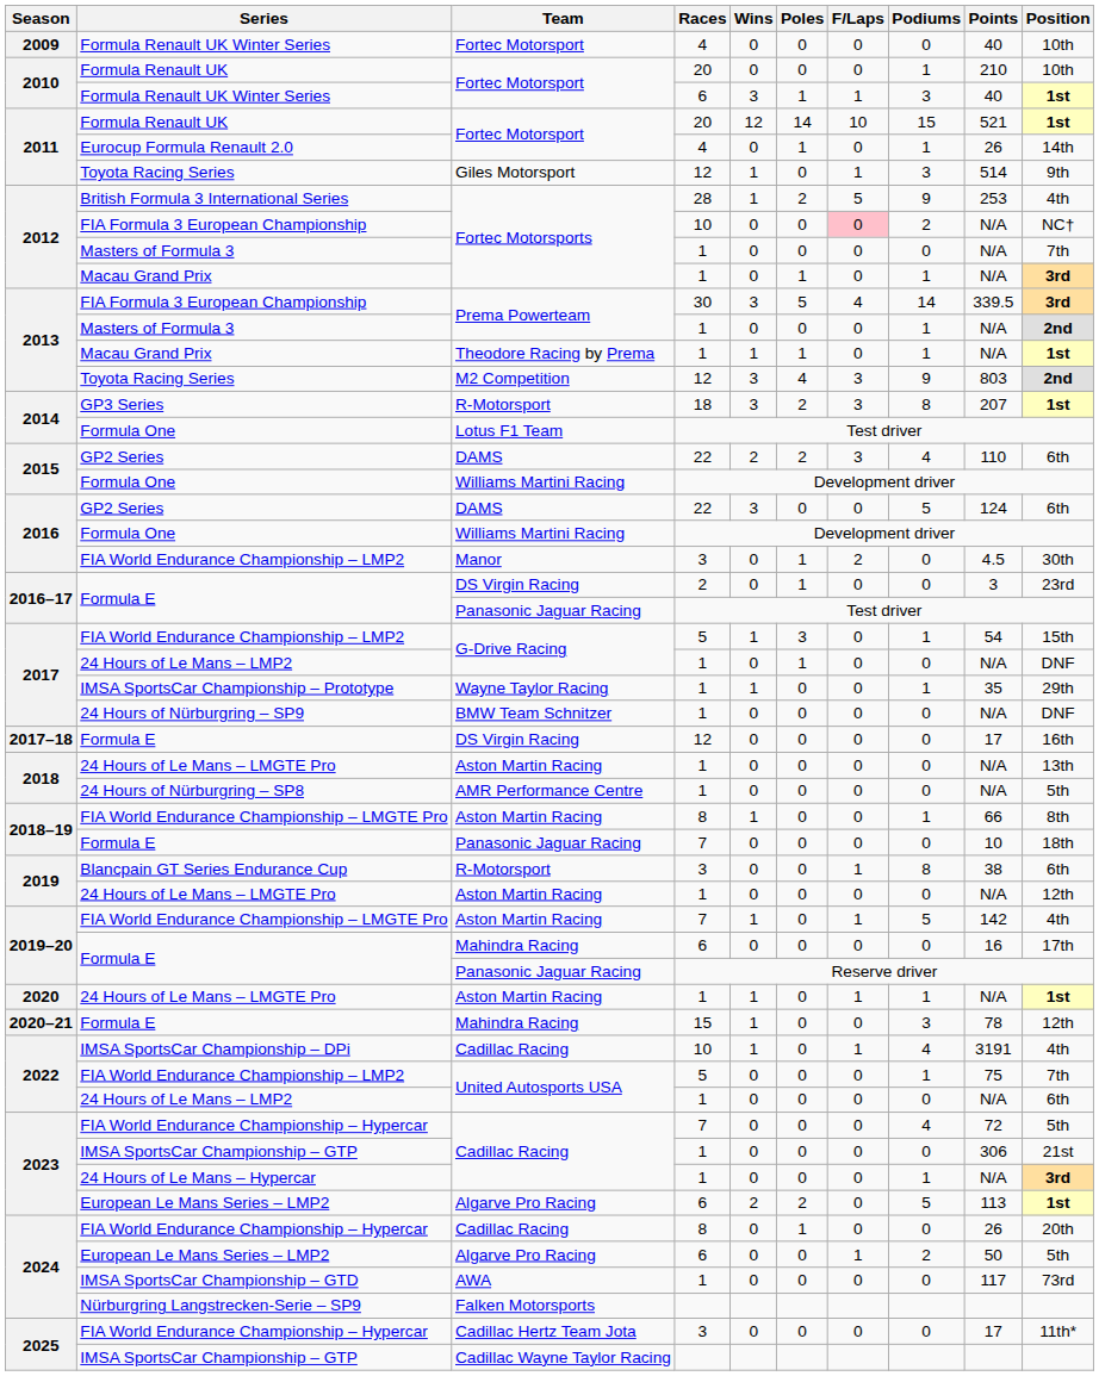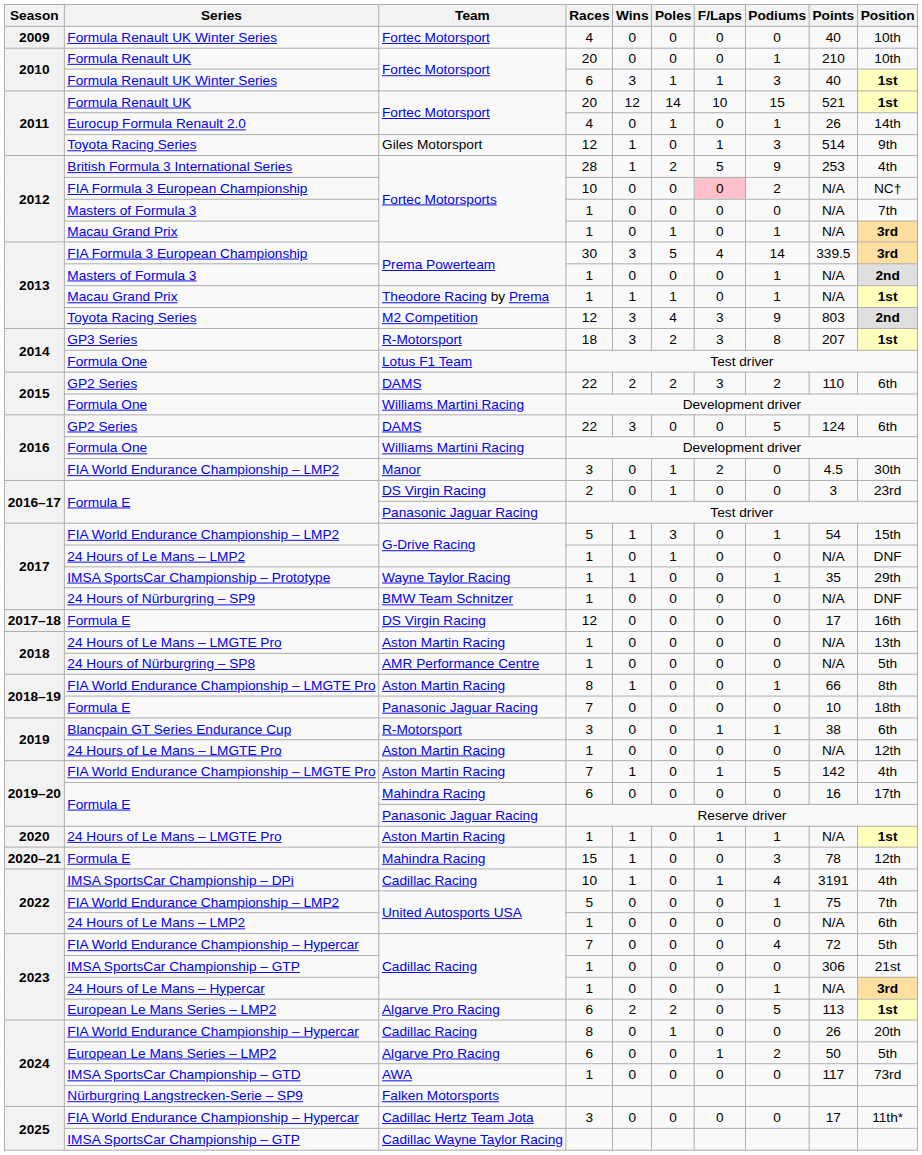 <table class="wikitable" style="font-size: 90%; text-align:center">
 <tr>
 <th>Season</th>
 <th>Series</th>
 <th>Team</th>
 <th>Races</th>
 <th>Wins</th>
 <th>Poles</th>
 <th>F/Laps</th>
 <th>Podiums</th>
 <th>Points</th>
 <th>Position</th>
 </tr>
 <tr>
 <th>2009</th>
 <td align=left><a href='#'>Formula Renault UK Winter Series</a></td>
 <td align=left><a href='#'>Fortec Motorsport</a></td>
 <td>4</td>
 <td>0</td>
 <td>0</td>
 <td>0</td>
 <td>0</td>
 <td>40</td>
 <td>10th</td>
 </tr>
 <tr>
 <th rowspan=2>2010</th>
 <td align=left><a href='#'>Formula Renault UK</a></td>
 <td align=left rowspan=2><a href='#'>Fortec Motorsport</a></td>
 <td>20</td>
 <td>0</td>
 <td>0</td>
 <td>0</td>
 <td>1</td>
 <td>210</td>
 <td>10th</td>
 </tr>
 <tr>
 <td align=left><a href='#'>Formula Renault UK Winter Series</a></td>
 <td>6</td>
 <td>3</td>
 <td>1</td>
 <td>1</td>
 <td>3</td>
 <td>40</td>
 <td style="background:#FFFFBF;"><strong>1st</strong></td>
 </tr>
 <tr>
 <th rowspan=3>2011</th>
 <td align=left><a href='#'>Formula Renault UK</a></td>
 <td align=left rowspan=2><a href='#'>Fortec Motorsport</a></td>
 <td>20</td>
 <td>12</td>
 <td>14</td>
 <td>10</td>
 <td>15</td>
 <td>521</td>
 <td style="background:#FFFFBF;"><strong>1st</strong></td>
 </tr>
 <tr>
 <td align=left><a href='#'>Eurocup Formula Renault 2.0</a></td>
 <td>4</td>
 <td>0</td>
 <td>1</td>
 <td>0</td>
 <td>1</td>
 <td>26</td>
 <td>14th</td>
 </tr>
 <tr>
 <td align=left><a href='#'>Toyota Racing Series</a></td>
 <td align=left>Giles Motorsport</td>
 <td>12</td>
 <td>1</td>
 <td>0</td>
 <td>1</td>
 <td>3</td>
 <td>514</td>
 <td>9th</td>
 </tr>
 <tr>
 <th rowspan=4>2012</th>
 <td align=left><a href='#'>British Formula 3 International Series</a></td>
 <td align=left rowspan=4><a href='#'>Fortec Motorsports</a></td>
 <td>28</td>
 <td>1</td>
 <td>2</td>
 <td>5</td>
 <td>9</td>
 <td>253</td>
 <td>4th</td>
 </tr>
 <tr>
 <td align=left><a href='#'>FIA Formula 3 European Championship</a></td>
 <td>10</td>
 <td>0</td>
 <td>0</td>
 <td style="background: pink;">0</td>
 <td>2</td>
 <td>N/A</td>
 <td>NC†</td>
 </tr>
 <tr>
 <td align=left><a href='#'>Masters of Formula 3</a></td>
 <td>1</td>
 <td>0</td>
 <td>0</td>
 <td>0</td>
 <td>0</td>
 <td>N/A</td>
 <td>7th</td>
 </tr>
 <tr>
 <td align=left><a href='#'>Macau Grand Prix</a></td>
 <td>1</td>
 <td>0</td>
 <td>1</td>
 <td>0</td>
 <td>1</td>
 <td>N/A</td>
 <td style="background:#FFDF9F;"><strong>3rd</strong></td>
 </tr>
 <tr>
 <th rowspan=4>2013</th>
 <td align=left><a href='#'>FIA Formula 3 European Championship</a></td>
 <td align=left rowspan=2><a href='#'>Prema Powerteam</a></td>
 <td>30</td>
 <td>3</td>
 <td>5</td>
 <td>4</td>
 <td>14</td>
 <td>339.5</td>
 <td style="background:#FFDF9F;"><strong>3rd</strong></td>
 </tr>
 <tr>
 <td align=left><a href='#'>Masters of Formula 3</a></td>
 <td>1</td>
 <td>0</td>
 <td>0</td>
 <td>0</td>
 <td>1</td>
 <td>N/A</td>
 <td style="background:#DFDFDF;"><strong>2nd</strong></td>
 </tr>
 <tr>
 <td align=left><a href='#'>Macau Grand Prix</a></td>
 <td align=left><a href='#'>Theodore Racing</a> by <a href='#'>Prema</a></td>
 <td>1</td>
 <td>1</td>
 <td>1</td>
 <td>0</td>
 <td>1</td>
 <td>N/A</td>
 <td style="background:#FFFFBF;"><strong>1st</strong></td>
 </tr>
 <tr>
 <td align=left><a href='#'>Toyota Racing Series</a></td>
 <td align=left><a href='#'>M2 Competition</a></td>
 <td>12</td>
 <td>3</td>
 <td>4</td>
 <td>3</td>
 <td>9</td>
 <td>803</td>
 <td style="background:#DFDFDF;"><strong>2nd</strong></td>
 </tr>
 <tr>
 <th rowspan=2>2014</th>
 <td align=left><a href='#'>GP3 Series</a></td>
 <td align=left><a href='#'>R-Motorsport</a></td>
 <td>18</td>
 <td>3</td>
 <td>2</td>
 <td>3</td>
 <td>8</td>
 <td>207</td>
 <td style="background:#FFFFBF;"><strong>1st</strong></td>
 </tr>
 <tr>
 <td align=left><a href='#'>Formula One</a></td>
 <td align=left><a href='#'>Lotus F1 Team</a></td>
 <td colspan=7>Test driver</td>
 </tr>
 <tr>
 <th rowspan=2>2015</th>
 <td align=left><a href='#'>GP2 Series</a></td>
 <td align=left><a href='#'>DAMS</a></td>
 <td>22</td>
 <td>2</td>
 <td>2</td>
 <td>3</td>
-<td>4</td>
+<td>2</td>
 <td>110</td>
 <td>6th</td>
 </tr>
 <tr>
 <td align=left><a href='#'>Formula One</a></td>
 <td align=left><a href='#'>Williams Martini Racing</a></td>
 <td colspan=7>Development driver</td>
 </tr>
 <tr>
 <th rowspan=3>2016</th>
 <td align=left><a href='#'>GP2 Series</a></td>
 <td align=left><a href='#'>DAMS</a></td>
 <td>22</td>
 <td>3</td>
 <td>0</td>
 <td>0</td>
 <td>5</td>
 <td>124</td>
 <td>6th</td>
 </tr>
 <tr>
 <td align=left><a href='#'>Formula One</a></td>
 <td align=left><a href='#'>Williams Martini Racing</a></td>
 <td colspan=7>Development driver</td>
 </tr>
 <tr>
 <td align=left><a href='#'>FIA World Endurance Championship – LMP2</a></td>
 <td align=left><a href='#'>Manor</a></td>
 <td>3</td>
 <td>0</td>
 <td>1</td>
 <td>2</td>
 <td>0</td>
 <td>4.5</td>
 <td>30th</td>
 </tr>
 <tr>
 <th rowspan=2>2016–17</th>
 <td rowspan=2 align=left><a href='#'>Formula E</a></td>
 <td align=left><a href='#'>DS Virgin Racing</a></td>
 <td>2</td>
 <td>0</td>
 <td>1</td>
 <td>0</td>
 <td>0</td>
 <td>3</td>
 <td>23rd</td>
 </tr>
 <tr>
 <td align=left><a href='#'>Panasonic Jaguar Racing</a></td>
 <td colspan=7>Test driver</td>
 </tr>
 <tr>
 <th rowspan="4">2017</th>
 <td align=left><a href='#'>FIA World Endurance Championship – LMP2</a></td>
 <td align=left rowspan=2><a href='#'>G-Drive Racing</a></td>
 <td>5</td>
 <td>1</td>
 <td>3</td>
 <td>0</td>
 <td>1</td>
 <td>54</td>
 <td>15th</td>
 </tr>
 <tr>
 <td align=left><a href='#'>24 Hours of Le Mans – LMP2</a></td>
 <td>1</td>
 <td>0</td>
 <td>1</td>
 <td>0</td>
 <td>0</td>
 <td>N/A</td>
 <td>DNF</td>
 </tr>
 <tr>
 <td align="left"><a href='#'>IMSA SportsCar Championship – Prototype</a></td>
 <td align="left"><a href='#'>Wayne Taylor Racing</a></td>
 <td>1</td>
 <td>1</td>
 <td>0</td>
 <td>0</td>
 <td>1</td>
 <td>35</td>
 <td>29th</td>
 </tr>
 <tr>
 <td align=left><a href='#'>24 Hours of Nürburgring – SP9</a></td>
 <td align=left><a href='#'>BMW Team Schnitzer</a></td>
 <td>1</td>
 <td>0</td>
 <td>0</td>
 <td>0</td>
 <td>0</td>
 <td>N/A</td>
 <td>DNF</td>
 </tr>
 <tr>
 <th>2017–18</th>
 <td align=left><a href='#'>Formula E</a></td>
 <td align=left><a href='#'>DS Virgin Racing</a></td>
 <td>12</td>
 <td>0</td>
 <td>0</td>
 <td>0</td>
 <td>0</td>
 <td>17</td>
 <td>16th</td>
 </tr>
 <tr>
 <th rowspan="2">2018</th>
 <td align=left><a href='#'>24 Hours of Le Mans – LMGTE Pro</a></td>
 <td align=left><a href='#'>Aston Martin Racing</a></td>
 <td>1</td>
 <td>0</td>
 <td>0</td>
 <td>0</td>
 <td>0</td>
 <td>N/A</td>
 <td>13th</td>
 </tr>
 <tr>
 <td align=left><a href='#'>24 Hours of Nürburgring – SP8</a></td>
 <td align=left><a href='#'>AMR Performance Centre</a></td>
 <td>1</td>
 <td>0</td>
 <td>0</td>
 <td>0</td>
 <td>0</td>
 <td>N/A</td>
 <td>5th</td>
 </tr>
 <tr>
 <th rowspan=2>2018–19</th>
 <td align=left><a href='#'>FIA World Endurance Championship – LMGTE Pro</a></td>
 <td align=left><a href='#'>Aston Martin Racing</a></td>
 <td>8</td>
 <td>1</td>
 <td>0</td>
 <td>0</td>
 <td>1</td>
 <td>66</td>
 <td>8th</td>
 </tr>
 <tr>
 <td align=left><a href='#'>Formula E</a></td>
 <td align=left><a href='#'>Panasonic Jaguar Racing</a></td>
 <td>7</td>
 <td>0</td>
 <td>0</td>
 <td>0</td>
 <td>0</td>
 <td>10</td>
 <td>18th</td>
 </tr>
 <tr>
 <th rowspan=2>2019</th>
 <td align=left><a href='#'>Blancpain GT Series Endurance Cup</a></td>
 <td align=left><a href='#'>R-Motorsport</a></td>
 <td>3</td>
 <td>0</td>
 <td>0</td>
 <td>1</td>
-<td>8</td>
+<td>1</td>
 <td>38</td>
 <td>6th</td>
 </tr>
 <tr>
 <td align=left><a href='#'>24 Hours of Le Mans – LMGTE Pro</a></td>
 <td align=left><a href='#'>Aston Martin Racing</a></td>
 <td>1</td>
 <td>0</td>
 <td>0</td>
 <td>0</td>
 <td>0</td>
 <td>N/A</td>
 <td>12th</td>
 </tr>
 <tr>
 <th rowspan=3>2019–20</th>
 <td align=left><a href='#'>FIA World Endurance Championship – LMGTE Pro</a></td>
 <td align=left><a href='#'>Aston Martin Racing</a></td>
 <td>7</td>
 <td>1</td>
 <td>0</td>
 <td>1</td>
 <td>5</td>
 <td>142</td>
 <td>4th</td>
 </tr>
 <tr>
 <td rowspan=2 align=left><a href='#'>Formula E</a></td>
 <td align=left><a href='#'>Mahindra Racing</a></td>
 <td>6</td>
 <td>0</td>
 <td>0</td>
 <td>0</td>
 <td>0</td>
 <td>16</td>
 <td>17th</td>
 </tr>
 <tr>
 <td align=left><a href='#'>Panasonic Jaguar Racing</a></td>
 <td colspan=7>Reserve driver</td>
 </tr>
 <tr>
 <th>2020</th>
 <td align=left><a href='#'>24 Hours of Le Mans – LMGTE Pro</a></td>
 <td align=left><a href='#'>Aston Martin Racing</a></td>
 <td>1</td>
 <td>1</td>
 <td>0</td>
 <td>1</td>
 <td>1</td>
 <td>N/A</td>
 <td style="background:#FFFFBF;"><strong>1st</strong></td>
 </tr>
 <tr>
 <th>2020–21</th>
 <td align=left><a href='#'>Formula E</a></td>
 <td align=left><a href='#'>Mahindra Racing</a></td>
 <td>15</td>
 <td>1</td>
 <td>0</td>
 <td>0</td>
 <td>3</td>
 <td>78</td>
 <td>12th</td>
 </tr>
 <tr>
 <th rowspan="3">2022</th>
 <td align=left><a href='#'>IMSA SportsCar Championship – DPi</a></td>
 <td align=left><a href='#'>Cadillac Racing</a></td>
 <td>10</td>
 <td>1</td>
 <td>0</td>
 <td>1</td>
 <td>4</td>
 <td>3191</td>
 <td>4th</td>
 </tr>
 <tr>
 <td align=left><a href='#'>FIA World Endurance Championship – LMP2</a></td>
 <td rowspan="2" align="left"><a href='#'>United Autosports USA</a></td>
 <td>5</td>
 <td>0</td>
 <td>0</td>
 <td>0</td>
 <td>1</td>
 <td>75</td>
 <td>7th</td>
 </tr>
 <tr>
 <td align=left><a href='#'>24 Hours of Le Mans – LMP2</a></td>
 <td>1</td>
 <td>0</td>
 <td>0</td>
 <td>0</td>
 <td>0</td>
 <td>N/A</td>
 <td>6th</td>
 </tr>
 <tr>
 <th rowspan="4">2023</th>
 <td align=left><a href='#'>FIA World Endurance Championship – Hypercar</a></td>
 <td rowspan="3" align="left"><a href='#'>Cadillac Racing</a></td>
 <td>7</td>
 <td>0</td>
 <td>0</td>
 <td>0</td>
 <td>4</td>
 <td>72</td>
 <td>5th</td>
 </tr>
 <tr>
 <td align=left><a href='#'>IMSA SportsCar Championship – GTP</a></td>
 <td>1</td>
 <td>0</td>
 <td>0</td>
 <td>0</td>
 <td>0</td>
 <td>306</td>
 <td>21st</td>
 </tr>
 <tr>
 <td align=left><a href='#'>24 Hours of Le Mans – Hypercar</a></td>
 <td>1</td>
 <td>0</td>
 <td>0</td>
 <td>0</td>
 <td>1</td>
 <td>N/A</td>
 <td style="background:#FFDF9F;"><strong>3rd</strong></td>
 </tr>
 <tr>
 <td align=left><a href='#'>European Le Mans Series – LMP2</a></td>
 <td align=left><a href='#'>Algarve Pro Racing</a></td>
 <td>6</td>
 <td>2</td>
 <td>2</td>
 <td>0</td>
 <td>5</td>
 <td>113</td>
 <td style="background:#FFFFBF;"><strong>1st</strong></td>
 </tr>
 <tr>
 <th rowspan="4">2024</th>
 <td align=left><a href='#'>FIA World Endurance Championship – Hypercar</a></td>
 <td align=left><a href='#'>Cadillac Racing</a></td>
 <td>8</td>
 <td>0</td>
 <td>1</td>
 <td>0</td>
 <td>0</td>
 <td>26</td>
 <td>20th</td>
 </tr>
 <tr>
 <td align=left><a href='#'>European Le Mans Series – LMP2</a></td>
 <td align=left><a href='#'>Algarve Pro Racing</a></td>
 <td>6</td>
 <td>0</td>
 <td>0</td>
 <td>1</td>
 <td>2</td>
 <td>50</td>
 <td>5th</td>
 </tr>
 <tr>
 <td align=left><a href='#'>IMSA SportsCar Championship – GTD</a></td>
 <td align=left><a href='#'>AWA</a></td>
 <td>1</td>
 <td>0</td>
 <td>0</td>
 <td>0</td>
 <td>0</td>
 <td>117</td>
 <td>73rd</td>
 </tr>
 <tr>
 <td align=left><a href='#'>Nürburgring Langstrecken-Serie – SP9</a></td>
 <td align=left><a href='#'>Falken Motorsports</a></td>
 <td></td>
 <td></td>
 <td></td>
 <td></td>
 <td></td>
 <td></td>
 <td></td>
 </tr>
 <tr>
 <th rowspan="2">2025</th>
 <td align=left><a href='#'>FIA World Endurance Championship – Hypercar</a></td>
 <td align=left><a href='#'>Cadillac Hertz Team Jota</a></td>
 <td>3</td>
 <td>0</td>
 <td>0</td>
 <td>0</td>
 <td>0</td>
 <td>17</td>
 <td>11th*</td>
 </tr>
 <tr>
 <td align=left><a href='#'>IMSA SportsCar Championship – GTP</a></td>
 <td align=left><a href='#'>Cadillac Wayne Taylor Racing</a></td>
 <td></td>
 <td></td>
 <td></td>
 <td></td>
 <td></td>
 <td></td>
 <td></td>
 </tr>
 </table>
